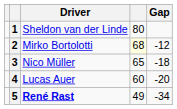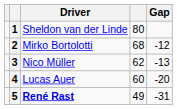 <table class="wikitable" style="font-size: 90%;">
 <tr>
 <th></th>
 <th></th>
 <th>Driver</th>
 <th></th>
 <th>Gap</th>
 </tr>
 <tr>
 <td align="left"></td>
 <th>1</th>
 <td> <a href='#'>Sheldon van der Linde</a></td>
 <td align="right">80</td>
 <td align="right"></td>
 </tr>
 <tr>
 <td align="left"></td>
 <th>2</th>
 <td> <a href='#'>Mirko Bortolotti</a></td>
-<td align="right" style="background: lightyellow;">68</td>
+<td align="right">68</td>
 <td align="right">-12</td>
 </tr>
 <tr>
 <td align="left"></td>
 <th>3</th>
 <td> <a href='#'>Nico Müller</a></td>
-<td align="right">65</td>
-<td align="right">-18</td>
+<td align="right">62</td>
+<td align="right">-13</td>
 </tr>
 <tr>
 <td align="left"></td>
 <th>4</th>
 <td> <a href='#'>Lucas Auer</a></td>
 <td align="right">60</td>
 <td align="right">-20</td>
 </tr>
 <tr>
 <td align="left"></td>
 <th>5</th>
 <td><strong> <a href='#'>René Rast</a></strong></td>
 <td align="right">49</td>
-<td align="right">-34</td>
+<td align="right">-31</td>
 </tr>
 </table>
